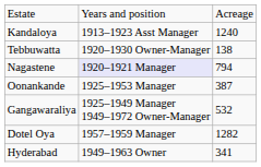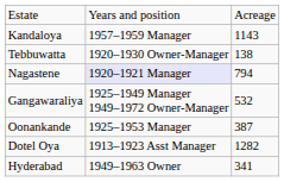 <table class="wikitable">
 <tr>
 <td>Estate</td>
 <td>Years and position</td>
 <td>Acreage</td>
 </tr>
 <tr>
 <td>Kandaloya</td>
-<td>1913–1923 Asst Manager</td>
-<td>1240</td>
+<td>1957–1959 Manager</td>
+<td>1143</td>
 </tr>
 <tr>
 <td>Tebbuwatta</td>
 <td>1920–1930 Owner-Manager</td>
 <td>138</td>
 </tr>
 <tr>
 <td>Nagastene</td>
 <td style="background: lavender;">1920–1921 Manager</td>
 <td>794</td>
 </tr>
 <tr>
+<td>Gangawaraliya</td>
+<td>1925–1949 Manager<br>1949–1972 Owner-Manager</td>
+<td>532</td>
+</tr>
+<tr>
 <td>Oonankande</td>
 <td>1925–1953 Manager</td>
 <td>387</td>
 </tr>
 <tr>
-<td>Gangawaraliya</td>
-<td>1925–1949 Manager<br>1949–1972 Owner-Manager</td>
-<td>532</td>
-</tr>
-<tr>
 <td>Dotel Oya</td>
-<td>1957–1959 Manager</td>
+<td>1913–1923 Asst Manager</td>
 <td>1282</td>
 </tr>
 <tr>
 <td>Hyderabad</td>
 <td>1949–1963 Owner</td>
 <td>341</td>
 </tr>
 </table>
